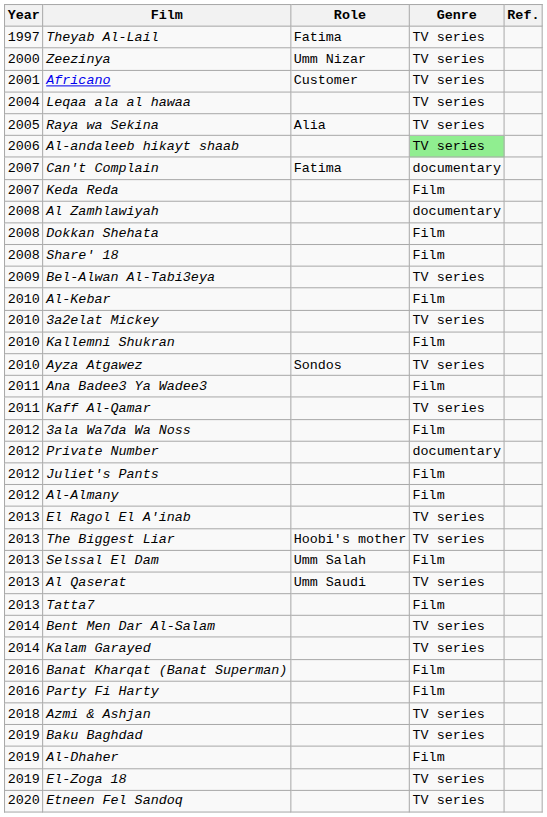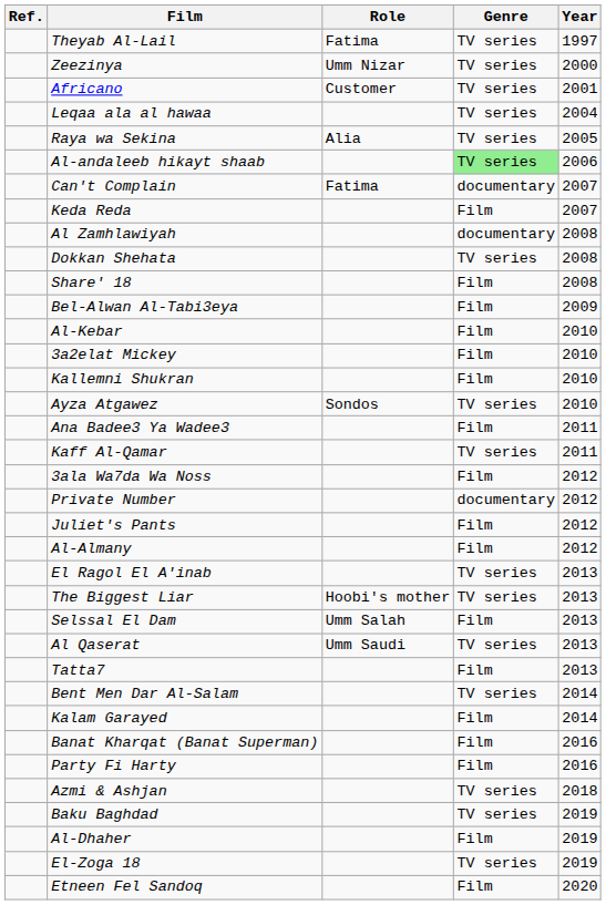 <table class="wikitable">
 <tr>
-<th>Year</th>
+<th>Ref.</th>
 <th>Film</th>
 <th>Role</th>
 <th>Genre</th>
-<th>Ref.</th>
+<th>Year</th>
 </tr>
 <tr>
-<td>1997</td>
+<td></td>
 <td><em>Theyab Al-Lail</em></td>
 <td>Fatima</td>
 <td>TV series</td>
-<td></td>
+<td>1997</td>
 </tr>
 <tr>
-<td>2000</td>
+<td></td>
 <td><em>Zeezinya</em></td>
 <td>Umm Nizar</td>
 <td>TV series</td>
-<td></td>
+<td>2000</td>
 </tr>
 <tr>
-<td>2001</td>
+<td></td>
 <td><em><a href='#'>Africano</a></em></td>
 <td>Customer</td>
 <td>TV series</td>
-<td></td>
+<td>2001</td>
 </tr>
 <tr>
-<td>2004</td>
+<td></td>
 <td><em>Leqaa ala al hawaa</em></td>
 <td></td>
 <td>TV series</td>
-<td></td>
+<td>2004</td>
 </tr>
 <tr>
-<td>2005</td>
+<td></td>
 <td><em>Raya wa Sekina</em></td>
 <td>Alia</td>
 <td>TV series</td>
-<td></td>
+<td>2005</td>
 </tr>
 <tr>
-<td>2006</td>
+<td></td>
 <td><em>Al-andaleeb hikayt shaab</em></td>
 <td></td>
 <td style="background: lightgreen;">TV series</td>
-<td></td>
+<td>2006</td>
 </tr>
 <tr>
-<td>2007</td>
+<td></td>
 <td><em>Can't Complain</em></td>
 <td>Fatima</td>
 <td>documentary</td>
-<td></td>
+<td>2007</td>
 </tr>
 <tr>
-<td>2007</td>
+<td></td>
 <td><em>Keda Reda</em></td>
 <td></td>
 <td>Film</td>
-<td></td>
+<td>2007</td>
 </tr>
 <tr>
-<td>2008</td>
+<td></td>
 <td><em>Al Zamhlawiyah</em></td>
 <td></td>
 <td>documentary</td>
-<td></td>
+<td>2008</td>
 </tr>
 <tr>
-<td>2008</td>
+<td></td>
 <td><em>Dokkan Shehata</em></td>
 <td></td>
-<td>Film</td>
-<td></td>
+<td>TV series</td>
+<td>2008</td>
 </tr>
 <tr>
-<td>2008</td>
+<td></td>
 <td><em>Share' 18</em></td>
 <td></td>
 <td>Film</td>
-<td></td>
+<td>2008</td>
 </tr>
 <tr>
-<td>2009</td>
+<td></td>
 <td><em>Bel-Alwan Al-Tabi3eya</em></td>
 <td></td>
-<td>TV series</td>
-<td></td>
+<td>Film</td>
+<td>2009</td>
 </tr>
 <tr>
-<td>2010</td>
+<td></td>
 <td><em>Al-Kebar</em></td>
 <td></td>
 <td>Film</td>
-<td></td>
+<td>2010</td>
 </tr>
 <tr>
-<td>2010</td>
+<td></td>
 <td><em>3a2elat Mickey</em></td>
 <td></td>
-<td>TV series</td>
-<td></td>
+<td>Film</td>
+<td>2010</td>
 </tr>
 <tr>
-<td>2010</td>
+<td></td>
 <td><em>Kallemni Shukran</em></td>
 <td></td>
 <td>Film</td>
-<td></td>
+<td>2010</td>
 </tr>
 <tr>
-<td>2010</td>
+<td></td>
 <td><em>Ayza Atgawez</em></td>
 <td>Sondos</td>
 <td>TV series</td>
-<td></td>
+<td>2010</td>
 </tr>
 <tr>
-<td>2011</td>
+<td></td>
 <td><em>Ana Badee3 Ya Wadee3</em></td>
 <td></td>
 <td>Film</td>
-<td></td>
+<td>2011</td>
 </tr>
 <tr>
-<td>2011</td>
+<td></td>
 <td><em>Kaff Al-Qamar</em></td>
 <td></td>
 <td>TV series</td>
-<td></td>
+<td>2011</td>
 </tr>
 <tr>
-<td>2012</td>
+<td></td>
 <td><em>3ala Wa7da Wa Noss</em></td>
 <td></td>
 <td>Film</td>
-<td></td>
+<td>2012</td>
 </tr>
 <tr>
-<td>2012</td>
+<td></td>
 <td><em>Private Number</em></td>
 <td></td>
 <td>documentary</td>
-<td></td>
+<td>2012</td>
 </tr>
 <tr>
-<td>2012</td>
+<td></td>
 <td><em>Juliet's Pants</em></td>
 <td></td>
 <td>Film</td>
-<td></td>
+<td>2012</td>
 </tr>
 <tr>
-<td>2012</td>
+<td></td>
 <td><em>Al-Almany</em></td>
 <td></td>
 <td>Film</td>
-<td></td>
+<td>2012</td>
 </tr>
 <tr>
-<td>2013</td>
+<td></td>
 <td><em>El Ragol El A'inab</em></td>
 <td></td>
 <td>TV series</td>
-<td></td>
+<td>2013</td>
 </tr>
 <tr>
-<td>2013</td>
+<td></td>
 <td><em>The Biggest Liar</em></td>
 <td>Hoobi's mother</td>
 <td>TV series</td>
-<td></td>
+<td>2013</td>
 </tr>
 <tr>
-<td>2013</td>
+<td></td>
 <td><em>Selssal El Dam</em></td>
 <td>Umm Salah</td>
 <td>Film</td>
-<td></td>
+<td>2013</td>
 </tr>
 <tr>
-<td>2013</td>
+<td></td>
 <td><em>Al Qaserat</em></td>
 <td>Umm Saudi</td>
 <td>TV series</td>
-<td></td>
+<td>2013</td>
 </tr>
 <tr>
-<td>2013</td>
+<td></td>
 <td><em>Tatta7</em></td>
 <td></td>
 <td>Film</td>
-<td></td>
+<td>2013</td>
 </tr>
 <tr>
-<td>2014</td>
+<td></td>
 <td><em>Bent Men Dar Al-Salam</em></td>
 <td></td>
 <td>TV series</td>
-<td></td>
+<td>2014</td>
 </tr>
 <tr>
-<td>2014</td>
+<td></td>
 <td><em>Kalam Garayed</em></td>
 <td></td>
-<td>TV series</td>
-<td></td>
+<td>Film</td>
+<td>2014</td>
 </tr>
 <tr>
-<td>2016</td>
+<td></td>
 <td><em>Banat Kharqat (Banat Superman)</em></td>
 <td></td>
 <td>Film</td>
-<td></td>
+<td>2016</td>
 </tr>
 <tr>
-<td>2016</td>
+<td></td>
 <td><em>Party Fi Harty</em></td>
 <td></td>
 <td>Film</td>
-<td></td>
+<td>2016</td>
 </tr>
 <tr>
-<td>2018</td>
+<td></td>
 <td><em>Azmi & Ashjan</em></td>
 <td></td>
 <td>TV series</td>
-<td></td>
+<td>2018</td>
 </tr>
 <tr>
-<td>2019</td>
+<td></td>
 <td><em>Baku Baghdad</em></td>
 <td></td>
 <td>TV series</td>
-<td></td>
+<td>2019</td>
 </tr>
 <tr>
-<td>2019</td>
+<td></td>
 <td><em>Al-Dhaher</em></td>
 <td></td>
 <td>Film</td>
-<td></td>
+<td>2019</td>
 </tr>
 <tr>
-<td>2019</td>
+<td></td>
 <td><em>El-Zoga 18</em></td>
 <td></td>
 <td>TV series</td>
-<td></td>
+<td>2019</td>
 </tr>
 <tr>
-<td>2020</td>
+<td></td>
 <td><em>Etneen Fel Sandoq</em></td>
 <td></td>
-<td>TV series</td>
-<td></td>
+<td>Film</td>
+<td>2020</td>
 </tr>
 </table>
